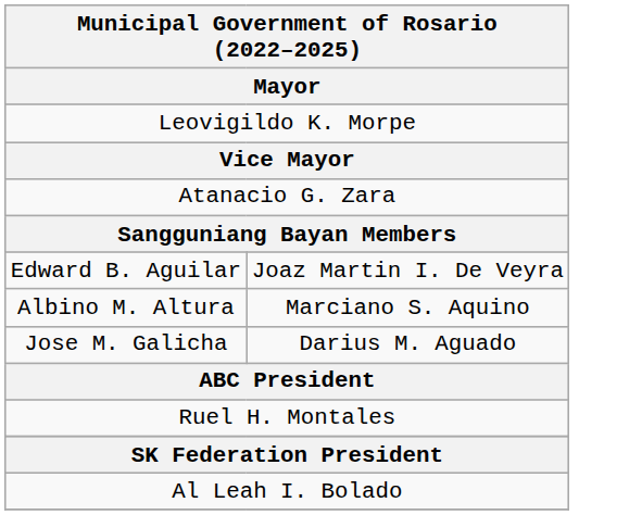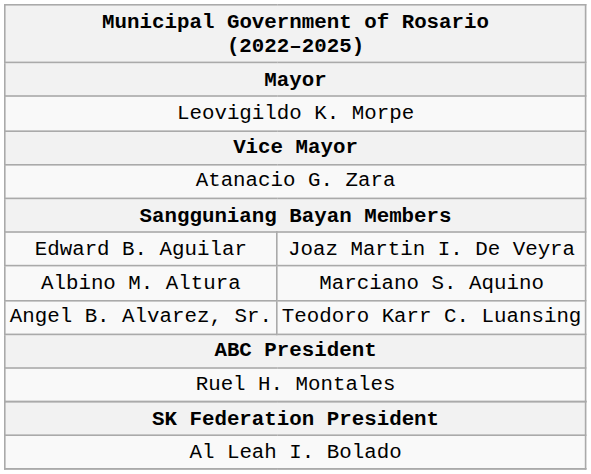 <table class="wikitable" style="margin:0; margin-top:0;" align=center>
 <tr>
 <th colspan=2 bgcolor="peach" align="center">Municipal Government of Rosario<br>(2022–2025)</th>
 </tr>
 <tr style="text-align:center;">
 <th colspan=2 align="center">Mayor</th>
 </tr>
 <tr style="text-align:center;">
 <td colspan=2 align="center">Leovigildo K. Morpe</td>
 </tr>
 <tr style="text-align:center;">
 <th colspan=2 align="center">Vice Mayor</th>
 </tr>
 <tr style="text-align:center;">
 <td colspan=2 align="center">Atanacio G. Zara</td>
 </tr>
 <tr style="text-align:center;">
 <th colspan=2 align="center">Sangguniang Bayan Members</th>
 </tr>
 <tr style="text-align:center;">
 <td>Edward B. Aguilar</td>
 <td>Joaz Martin I. De Veyra</td>
 </tr>
 <tr style="text-align:center;">
 <td>Albino M. Altura</td>
 <td>Marciano S. Aquino</td>
 </tr>
 <tr style="text-align:center;">
-<td>Jose M. Galicha</td>
-<td>Darius M. Aguado</td>
+<td>Angel B. Alvarez, Sr.</td>
+<td>Teodoro Karr C. Luansing</td>
 </tr>
 <tr style="text-align:center;">
 <th colspan=2 align="center">ABC President</th>
 </tr>
 <tr style="text-align:center;">
 <td colspan=2 align="center">Ruel H. Montales</td>
 </tr>
 <tr style="text-align:center;">
 </tr>
 <tr style="text-align:center;">
 <th colspan=2 align="center">SK Federation President</th>
 </tr>
 <tr style="text-align:center;">
 <td colspan=2 align="center">Al Leah I. Bolado</td>
 </tr>
 <tr style="text-align:center;">
 </tr>
 </table>
